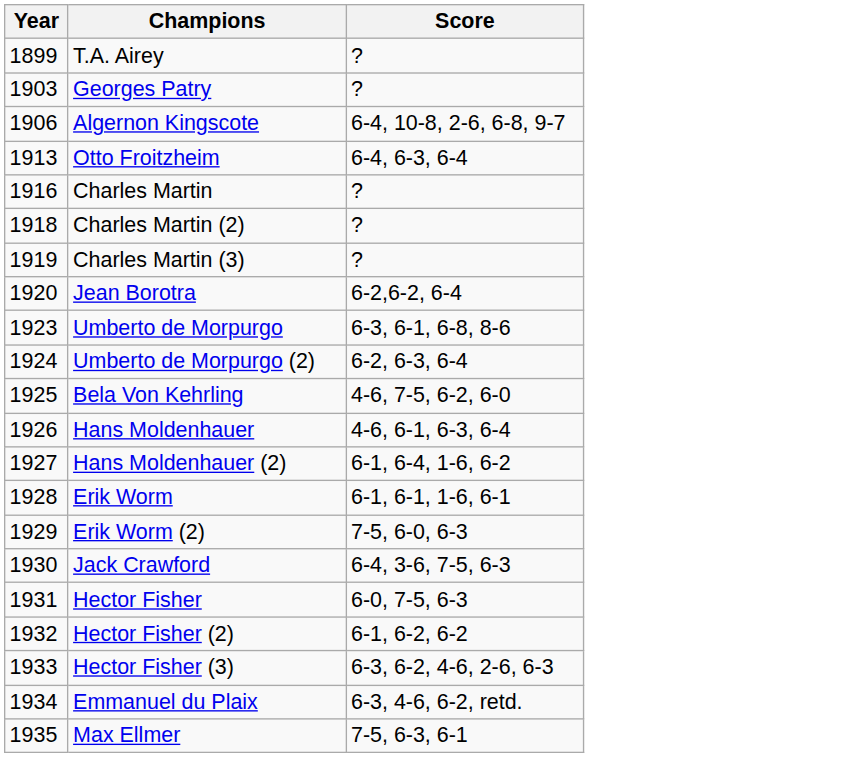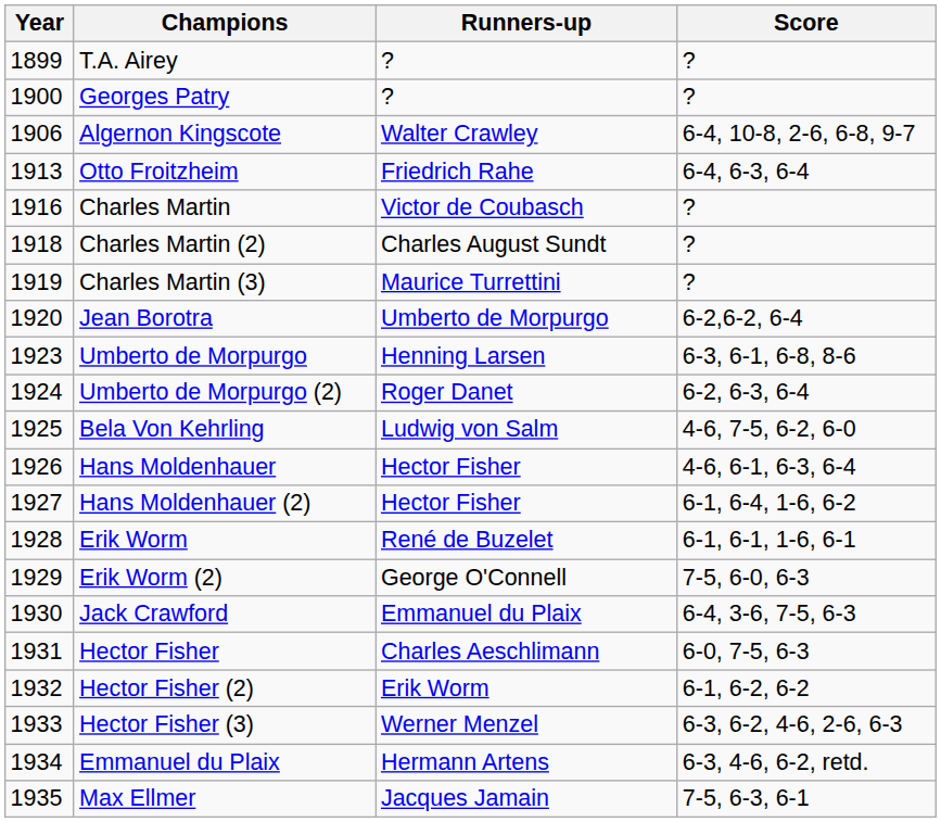 <table class="wikitable">
 <tr>
 <th style="width:40px">Year</th>
 <th style="width:200px">Champions</th>
+<th style="width:200px">Runners-up</th>
 <th style="width:170px" class="unsortable">Score</th>
 </tr>
 <tr>
 <td>1899</td>
 <td> T.A. Airey</td>
 <td>?</td>
+<td>?</td>
 </tr>
 <tr>
-<td>1903</td>
+<td>1900</td>
 <td> <a href='#'>Georges Patry</a></td>
+<td>?</td>
 <td>?</td>
 </tr>
 <tr>
 <td>1906</td>
 <td> <a href='#'>Algernon Kingscote</a></td>
+<td> <a href='#'>Walter Crawley</a></td>
 <td>6-4, 10-8, 2-6, 6-8, 9-7</td>
 </tr>
 <tr>
 <td>1913</td>
 <td> <a href='#'>Otto Froitzheim</a></td>
+<td>   <a href='#'>Friedrich Rahe</a></td>
 <td>6-4, 6-3, 6-4</td>
 </tr>
 <tr>
 <td>1916</td>
 <td> Charles Martin</td>
+<td> <a href='#'>Victor de Coubasch</a></td>
 <td>?</td>
 </tr>
 <tr>
 <td>1918</td>
 <td> Charles Martin (2)</td>
+<td> Charles August Sundt</td>
 <td>?</td>
 </tr>
 <tr>
 <td>1919</td>
 <td> Charles Martin (3)</td>
+<td> <a href='#'>Maurice Turrettini</a></td>
 <td>?</td>
 </tr>
 <tr>
 <td>1920</td>
 <td> <a href='#'>Jean Borotra</a></td>
+<td> <a href='#'>Umberto de Morpurgo</a></td>
 <td>6-2,6-2, 6-4</td>
 </tr>
 <tr>
 <td>1923</td>
 <td> <a href='#'>Umberto de Morpurgo</a></td>
+<td> <a href='#'>Henning Larsen</a></td>
 <td>6-3, 6-1, 6-8, 8-6</td>
 </tr>
 <tr>
 <td>1924</td>
 <td> <a href='#'>Umberto de Morpurgo</a> (2)</td>
+<td> <a href='#'>Roger Danet</a></td>
 <td>6-2, 6-3, 6-4</td>
 </tr>
 <tr>
 <td>1925</td>
 <td> <a href='#'>Bela Von Kehrling</a></td>
+<td> <a href='#'>Ludwig von Salm</a></td>
 <td>4-6, 7-5, 6-2, 6-0</td>
 </tr>
 <tr>
 <td>1926</td>
 <td> <a href='#'>Hans Moldenhauer</a></td>
+<td> <a href='#'>Hector Fisher</a></td>
 <td>4-6, 6-1, 6-3, 6-4</td>
 </tr>
 <tr>
 <td>1927</td>
 <td> <a href='#'>Hans Moldenhauer</a> (2)</td>
+<td> <a href='#'>Hector Fisher</a></td>
 <td>6-1, 6-4, 1-6, 6-2</td>
 </tr>
 <tr>
 <td>1928</td>
 <td> <a href='#'>Erik Worm</a></td>
+<td> <a href='#'>René de Buzelet</a></td>
 <td>6-1, 6-1, 1-6, 6-1</td>
 </tr>
 <tr>
 <td>1929</td>
 <td> <a href='#'>Erik Worm</a> (2)</td>
+<td> George O'Connell</td>
 <td>7-5, 6-0, 6-3</td>
 </tr>
 <tr>
 <td>1930</td>
 <td> <a href='#'>Jack Crawford</a></td>
+<td> <a href='#'>Emmanuel du Plaix</a></td>
 <td>6-4, 3-6, 7-5, 6-3</td>
 </tr>
 <tr>
 <td>1931</td>
 <td> <a href='#'>Hector Fisher</a></td>
+<td> <a href='#'>Charles Aeschlimann</a></td>
 <td>6-0, 7-5, 6-3</td>
 </tr>
 <tr>
 <td>1932</td>
 <td> <a href='#'>Hector Fisher</a> (2)</td>
+<td> <a href='#'>Erik Worm</a></td>
 <td>6-1, 6-2, 6-2</td>
 </tr>
 <tr>
 <td>1933</td>
 <td> <a href='#'>Hector Fisher</a> (3)</td>
+<td> <a href='#'>Werner Menzel</a></td>
 <td>6-3, 6-2, 4-6, 2-6, 6-3</td>
 </tr>
 <tr>
 <td>1934</td>
 <td> <a href='#'>Emmanuel du Plaix</a></td>
+<td> <a href='#'>Hermann Artens</a></td>
 <td>6-3, 4-6, 6-2, retd.</td>
 </tr>
 <tr>
 <td>1935</td>
 <td> <a href='#'>Max Ellmer</a></td>
+<td> <a href='#'>Jacques Jamain</a></td>
 <td>7-5, 6-3, 6-1</td>
 </tr>
 </table>
